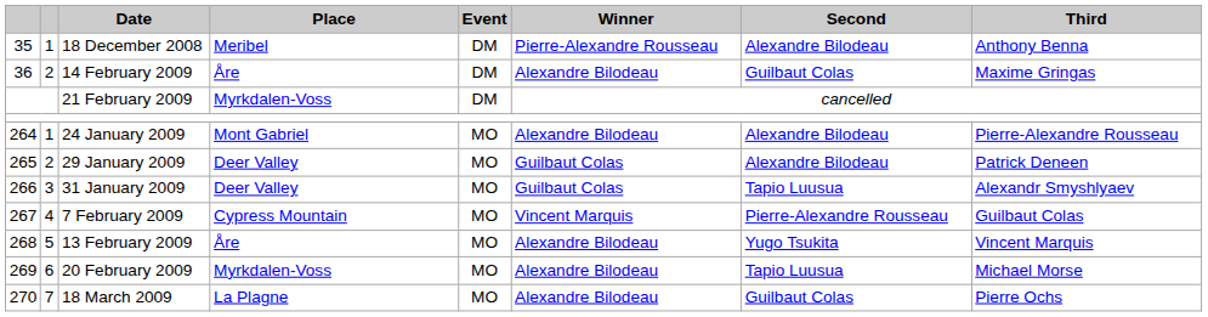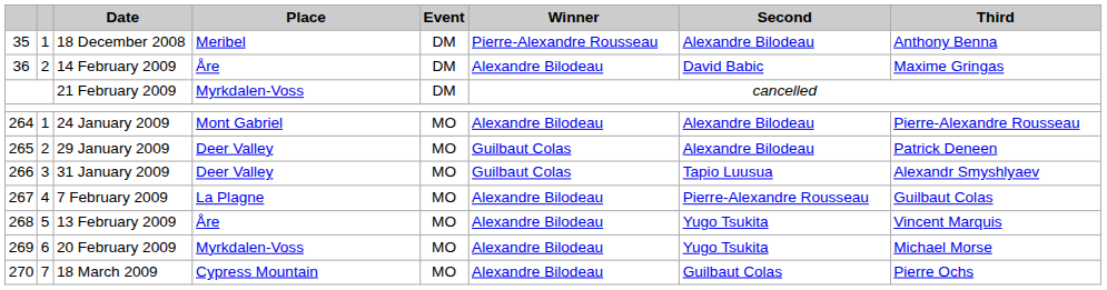 <table class="wikitable plainrowheaders" style="background:#fff; font-size:86%; line-height:16px; border:grey solid 1px; border-collapse:collapse;">
 <tr style="background:#ccc; text-align:center;">
 <th scope="col" style="background:#ccc; width=20 px;"></th>
 <th scope="col" style="background:#ccc; width=30 px;"></th>
 <th scope="col" style="background:#ccc; width:120px;">Date</th>
 <th scope="col" style="background:#ccc; width:200px;">Place</th>
 <th scope="col" style="background:#ccc; width:15px;">Event</th>
 <th scope="col" style="background:#ccc; width:185px;">Winner</th>
 <th scope="col" style="background:#ccc; width:185px;">Second</th>
 <th scope="col" style="background:#ccc; width:185px;">Third</th>
 </tr>
 <tr>
 <td align=center>35</td>
 <td align=center>1</td>
 <td>18 December 2008</td>
 <td> <a href='#'>Meribel</a></td>
 <td align=center>DM</td>
 <td> <a href='#'>Pierre-Alexandre Rousseau</a></td>
 <td> <a href='#'>Alexandre Bilodeau</a></td>
 <td> <a href='#'>Anthony Benna</a></td>
 </tr>
 <tr>
 <td align=center>36</td>
 <td align=center>2</td>
 <td>14 February 2009</td>
 <td> <a href='#'>Åre</a></td>
 <td align=center>DM</td>
 <td> <a href='#'>Alexandre Bilodeau</a></td>
-<td> <a href='#'>Guilbaut Colas</a></td>
+<td> <a href='#'>David Babic</a></td>
 <td> <a href='#'>Maxime Gringas</a></td>
 </tr>
 <tr>
 <td colspan=2></td>
 <td>21 February 2009</td>
 <td> <a href='#'>Myrkdalen-Voss</a></td>
 <td align=center>DM</td>
 <td colspan=3 align=center><em>cancelled</em></td>
 </tr>
 <tr>
 <td colspan=8></td>
 </tr>
 <tr>
 <td align=center>264</td>
 <td align=center>1</td>
 <td>24 January 2009</td>
 <td> <a href='#'>Mont Gabriel</a></td>
 <td align=center>MO</td>
 <td> <a href='#'>Alexandre Bilodeau</a></td>
 <td> <a href='#'>Alexandre Bilodeau</a></td>
 <td> <a href='#'>Pierre-Alexandre Rousseau</a></td>
 </tr>
 <tr>
 <td align=center>265</td>
 <td align=center>2</td>
 <td>29 January 2009</td>
 <td> <a href='#'>Deer Valley</a></td>
 <td align=center>MO</td>
 <td> <a href='#'>Guilbaut Colas</a></td>
 <td> <a href='#'>Alexandre Bilodeau</a></td>
 <td> <a href='#'>Patrick Deneen</a></td>
 </tr>
 <tr>
 <td align=center>266</td>
 <td align=center>3</td>
 <td>31 January 2009</td>
 <td> <a href='#'>Deer Valley</a></td>
 <td align=center>MO</td>
 <td> <a href='#'>Guilbaut Colas</a></td>
 <td> <a href='#'>Tapio Luusua</a></td>
 <td> <a href='#'>Alexandr Smyshlyaev</a></td>
 </tr>
 <tr>
 <td align=center>267</td>
 <td align=center>4</td>
 <td>7 February 2009</td>
-<td> <a href='#'>Cypress Mountain</a></td>
+<td> <a href='#'>La Plagne</a></td>
 <td align=center>MO</td>
-<td> <a href='#'>Vincent Marquis</a></td>
+<td> <a href='#'>Alexandre Bilodeau</a></td>
 <td> <a href='#'>Pierre-Alexandre Rousseau</a></td>
 <td> <a href='#'>Guilbaut Colas</a></td>
 </tr>
 <tr>
 <td align=center>268</td>
 <td align=center>5</td>
 <td>13 February 2009</td>
 <td> <a href='#'>Åre</a></td>
 <td align=center>MO</td>
 <td> <a href='#'>Alexandre Bilodeau</a></td>
 <td> <a href='#'>Yugo Tsukita</a></td>
 <td> <a href='#'>Vincent Marquis</a></td>
 </tr>
 <tr>
 <td align=center>269</td>
 <td align=center>6</td>
 <td>20 February 2009</td>
 <td> <a href='#'>Myrkdalen-Voss</a></td>
 <td align=center>MO</td>
 <td> <a href='#'>Alexandre Bilodeau</a></td>
-<td> <a href='#'>Tapio Luusua</a></td>
+<td> <a href='#'>Yugo Tsukita</a></td>
 <td> <a href='#'>Michael Morse</a></td>
 </tr>
 <tr>
 <td align=center>270</td>
 <td align=center>7</td>
 <td>18 March 2009</td>
-<td> <a href='#'>La Plagne</a></td>
+<td> <a href='#'>Cypress Mountain</a></td>
 <td align=center>MO</td>
 <td> <a href='#'>Alexandre Bilodeau</a></td>
 <td> <a href='#'>Guilbaut Colas</a></td>
 <td> <a href='#'>Pierre Ochs</a></td>
 </tr>
 </table>
